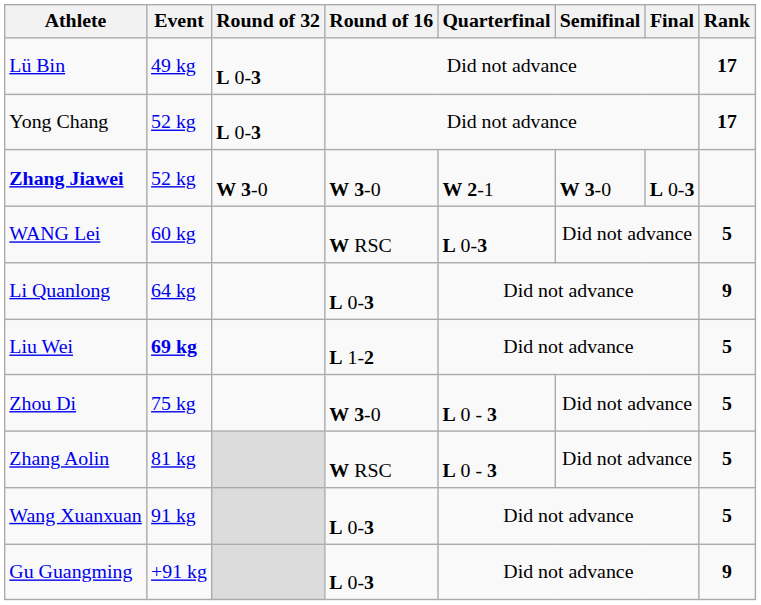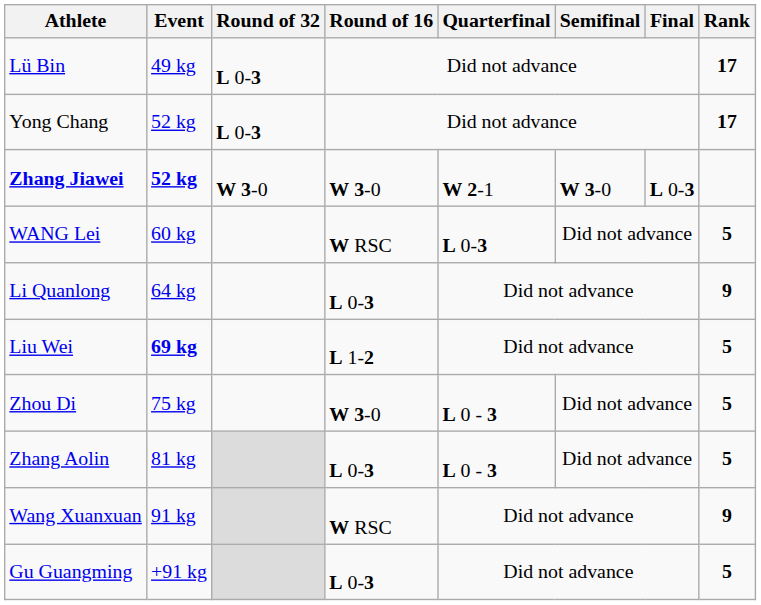 <table class="wikitable" style="font-size:90%">
 <tr>
 <th>Athlete</th>
 <th>Event</th>
 <th>Round of 32</th>
 <th>Round of 16</th>
 <th>Quarterfinal</th>
 <th>Semifinal</th>
 <th>Final</th>
 <th>Rank</th>
 </tr>
 <tr>
 <td><a href='#'>Lü Bin</a></td>
 <td><a href='#'>49 kg</a></td>
 <td> <br><strong>L</strong> 0-<strong>3</strong></td>
 <td colspan="4" style="text-align:center;">Did not advance</td>
 <td align=center><strong>17</strong></td>
 </tr>
 <tr>
 <td>Yong Chang</td>
 <td><a href='#'>52 kg</a></td>
 <td> <br><strong>L</strong> 0-<strong>3</strong></td>
 <td colspan="4" style="text-align:center;">Did not advance</td>
 <td align=center><strong>17</strong></td>
 </tr>
 <tr>
 <td><strong><a href='#'>Zhang Jiawei</a></strong></td>
-<td><a href='#'>52 kg</a></td>
+<td><strong><a href='#'>52 kg</a></strong></td>
 <td> <br><strong>W</strong> <strong>3</strong>-0</td>
 <td> <br><strong>W</strong> <strong>3</strong>-0</td>
 <td> <br><strong>W</strong> <strong>2</strong>-1</td>
 <td> <br><strong>W</strong> <strong>3</strong>-0</td>
 <td> <br> <strong>L</strong> 0-<strong>3</strong></td>
 <td align=center></td>
 </tr>
 <tr>
 <td><a href='#'>WANG Lei</a></td>
 <td><a href='#'>60 kg</a></td>
 <td></td>
 <td> <br><strong>W</strong> RSC</td>
 <td><br><strong>L</strong> 0-<strong>3</strong></td>
 <td colspan="2" style="text-align:center;">Did not advance</td>
 <td align=center><strong>5</strong></td>
 </tr>
 <tr>
 <td><a href='#'>Li Quanlong</a></td>
 <td><a href='#'>64 kg</a></td>
 <td></td>
 <td><br><strong>L</strong> 0-<strong>3</strong></td>
 <td colspan="3" style="text-align:center;">Did not advance</td>
 <td align=center><strong>9</strong></td>
 </tr>
 <tr>
 <td><a href='#'>Liu Wei</a></td>
 <td><strong><a href='#'>69 kg</a></strong></td>
 <td></td>
 <td><br><strong>L</strong> 1-<strong>2</strong></td>
 <td colspan="3" style="text-align:center;">Did not advance</td>
 <td align=center><strong>5</strong></td>
 </tr>
 <tr>
 <td><a href='#'>Zhou Di</a></td>
 <td><a href='#'>75 kg</a></td>
 <td></td>
 <td> <br><strong>W</strong> <strong>3</strong>-0</td>
 <td> <br><strong>L</strong> 0 - <strong>3</strong></td>
 <td colspan="2" style="text-align:center;">Did not advance</td>
 <td align=center><strong>5</strong></td>
 </tr>
 <tr>
 <td><a href='#'>Zhang Aolin</a></td>
 <td><a href='#'>81 kg</a></td>
 <td style="background:#dcdcdc;"></td>
-<td> <br><strong>W</strong> RSC</td>
+<td><br><strong>L</strong> 0-<strong>3</strong></td>
 <td> <br><strong>L</strong> 0 - <strong>3</strong></td>
 <td colspan="2" style="text-align:center;">Did not advance</td>
 <td align=center><strong>5</strong></td>
 </tr>
 <tr>
 <td><a href='#'>Wang Xuanxuan</a></td>
 <td><a href='#'>91 kg</a></td>
 <td style="background:#dcdcdc;"></td>
-<td><br><strong>L</strong> 0-<strong>3</strong></td>
+<td> <br><strong>W</strong> RSC</td>
 <td colspan="3" style="text-align:center;">Did not advance</td>
-<td align=center><strong>5</strong></td>
+<td align=center><strong>9</strong></td>
 </tr>
 <tr>
 <td><a href='#'>Gu Guangming</a></td>
 <td><a href='#'>+91 kg</a></td>
 <td style="background:#dcdcdc;"></td>
 <td> <br><strong>L</strong> 0-<strong>3</strong></td>
 <td colspan="3" style="text-align:center;">Did not advance</td>
-<td align=center><strong>9</strong></td>
+<td align=center><strong>5</strong></td>
 </tr>
 </table>
